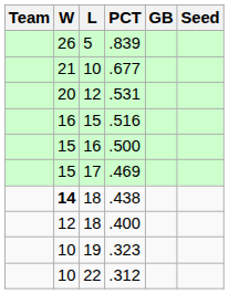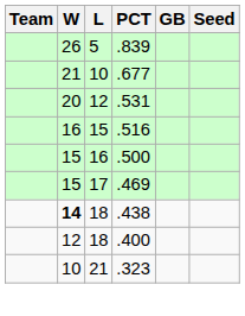 <table class=wikitable>
 <tr>
 <th>Team</th>
 <th>W</th>
 <th>L</th>
 <th>PCT</th>
 <th>GB</th>
 <th>Seed</th>
 </tr>
 <tr bgcolor=#ccffcc>
 <td></td>
 <td>26</td>
 <td>5</td>
 <td>.839</td>
 <td></td>
 <td></td>
 </tr>
 <tr bgcolor=#ccffcc>
 <td></td>
 <td>21</td>
 <td>10</td>
 <td>.677</td>
 <td></td>
 <td></td>
 </tr>
 <tr bgcolor=#ccffcc>
 <td></td>
 <td>20</td>
 <td>12</td>
 <td>.531</td>
 <td></td>
 <td></td>
 </tr>
 <tr bgcolor=#ccffcc>
 <td></td>
 <td>16</td>
 <td>15</td>
 <td>.516</td>
 <td></td>
 <td></td>
 </tr>
 <tr bgcolor=#ccffcc>
 <td></td>
 <td>15</td>
 <td>16</td>
 <td>.500</td>
 <td></td>
 <td></td>
 </tr>
 <tr bgcolor=#ccffcc>
 <td></td>
 <td>15</td>
 <td>17</td>
 <td>.469</td>
 <td></td>
 <td></td>
 </tr>
 <tr>
 <td></td>
 <td><strong>14</strong></td>
 <td>18</td>
 <td>.438</td>
 <td></td>
 <td></td>
 </tr>
 <tr>
 <td></td>
 <td>12</td>
 <td>18</td>
 <td>.400</td>
 <td></td>
 <td></td>
 </tr>
 <tr>
 <td></td>
 <td>10</td>
-<td>19</td>
+<td>21</td>
 <td>.323</td>
 <td></td>
 <td></td>
 </tr>
-<tr>
-<td></td>
-<td>10</td>
-<td>22</td>
-<td>.312</td>
-<td></td>
-<td></td>
-</tr>
 </table>
